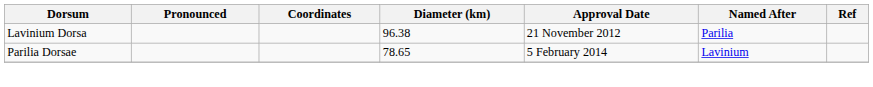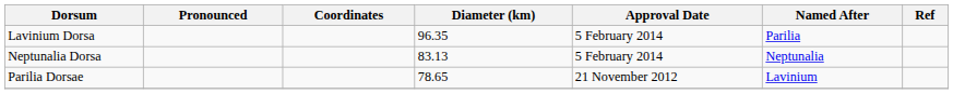 <table class="wikitable" style="min-width: 90%;">
 <tr>
 <th style="width:10em">Dorsum</th>
 <th style="width:10em">Pronounced</th>
 <th>Coordinates</th>
 <th>Diameter (km)</th>
 <th>Approval Date</th>
 <th>Named After</th>
 <th>Ref</th>
 </tr>
 <tr>
 <td>Lavinium Dorsa</td>
 <td></td>
 <td></td>
-<td>96.38</td>
-<td>21 November 2012</td>
+<td>96.35</td>
+<td>5 February 2014</td>
 <td><a href='#'>Parilia</a></td>
+<td></td>
+</tr>
+<tr>
+<td>Neptunalia Dorsa</td>
+<td></td>
+<td></td>
+<td>83.13</td>
+<td>5 February 2014</td>
+<td><a href='#'>Neptunalia</a></td>
 <td></td>
 </tr>
 <tr>
 <td>Parilia Dorsae</td>
 <td></td>
 <td></td>
 <td>78.65</td>
-<td>5 February 2014</td>
+<td>21 November 2012</td>
 <td><a href='#'>Lavinium</a></td>
 <td></td>
 </tr>
 <tr>
 </tr>
 </table>
